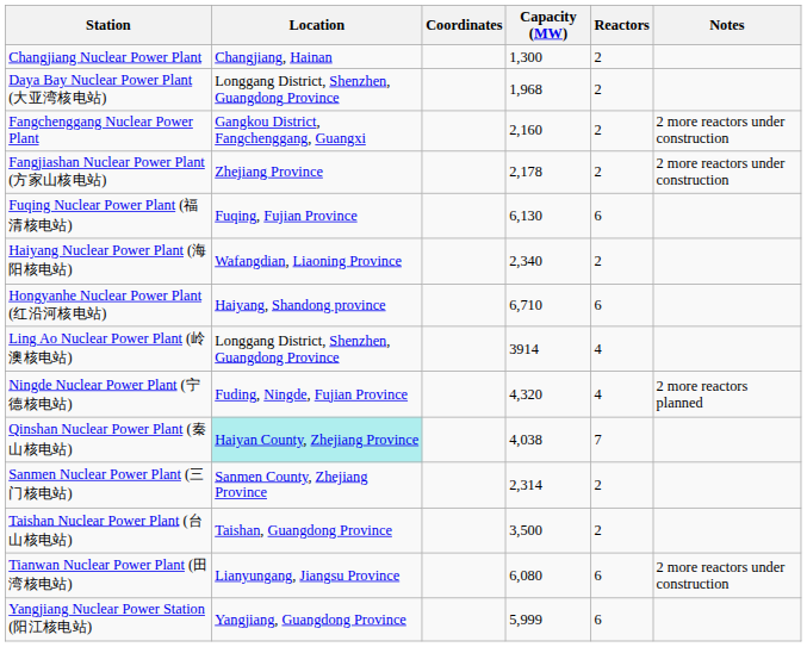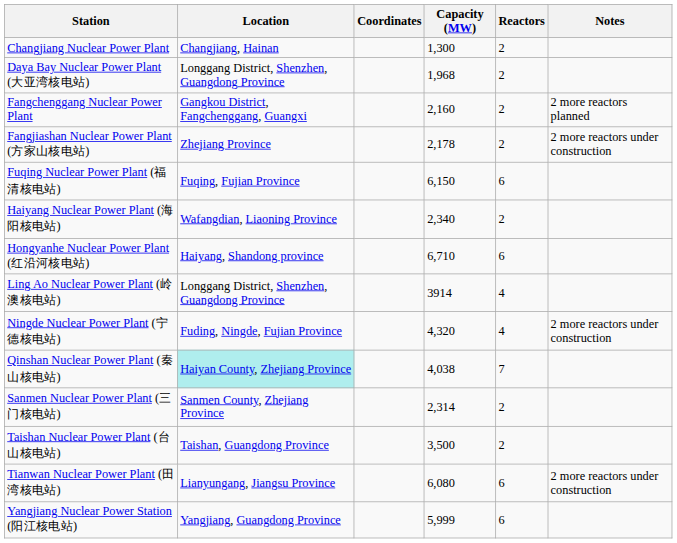 <table class="wikitable sortable">
 <tr>
 <th>Station</th>
 <th>Location</th>
 <th>Coordinates</th>
 <th>Capacity (<a href='#'>MW</a>)</th>
 <th>Reactors</th>
 <th>Notes</th>
 </tr>
 <tr>
 <td><a href='#'>Changjiang Nuclear Power Plant</a></td>
 <td><a href='#'>Changjiang</a>, <a href='#'>Hainan</a></td>
 <td></td>
 <td>1,300</td>
 <td>2</td>
 <td></td>
 </tr>
 <tr>
 <td><a href='#'>Daya Bay Nuclear Power Plant</a> (大亚湾核电站)</td>
 <td>Longgang District, <a href='#'>Shenzhen</a>, <a href='#'>Guangdong Province</a></td>
 <td></td>
 <td>1,968</td>
 <td>2</td>
 <td></td>
 </tr>
 <tr>
 <td><a href='#'>Fangchenggang Nuclear Power Plant</a></td>
 <td><a href='#'>Gangkou District</a>, <a href='#'>Fangchenggang</a>, <a href='#'>Guangxi</a></td>
 <td></td>
 <td>2,160</td>
 <td>2</td>
-<td>2 more reactors under construction</td>
+<td>2 more reactors planned</td>
 </tr>
 <tr>
 <td><a href='#'>Fangjiashan Nuclear Power Plant</a> (方家山核电站)</td>
 <td><a href='#'>Zhejiang Province</a></td>
 <td></td>
 <td>2,178</td>
 <td>2</td>
 <td>2 more reactors under construction</td>
 </tr>
 <tr>
 <td><a href='#'>Fuqing Nuclear Power Plant</a> (福清核电站)</td>
 <td><a href='#'>Fuqing</a>, <a href='#'>Fujian Province</a></td>
 <td></td>
-<td>6,130</td>
+<td>6,150</td>
 <td>6</td>
 <td></td>
 </tr>
 <tr>
 <td><a href='#'>Haiyang Nuclear Power Plant</a> (海阳核电站)</td>
 <td><a href='#'>Wafangdian</a>, <a href='#'>Liaoning Province</a></td>
 <td></td>
 <td>2,340</td>
 <td>2</td>
 <td></td>
 </tr>
 <tr>
 <td><a href='#'>Hongyanhe Nuclear Power Plant</a> (红沿河核电站)</td>
 <td><a href='#'>Haiyang</a>, <a href='#'>Shandong province</a></td>
 <td></td>
 <td>6,710</td>
 <td>6</td>
 <td></td>
 </tr>
 <tr>
 <td><a href='#'>Ling Ao Nuclear Power Plant</a> (岭澳核电站)</td>
 <td>Longgang District, <a href='#'>Shenzhen</a>, <a href='#'>Guangdong Province</a></td>
 <td></td>
 <td>3914</td>
 <td>4</td>
 <td></td>
 </tr>
 <tr>
 <td><a href='#'>Ningde Nuclear Power Plant</a> (宁德核电站)</td>
 <td><a href='#'>Fuding</a>, <a href='#'>Ningde</a>, <a href='#'>Fujian Province</a></td>
 <td></td>
 <td>4,320</td>
 <td>4</td>
-<td>2 more reactors planned</td>
+<td>2 more reactors under construction</td>
 </tr>
 <tr>
 <td><a href='#'>Qinshan Nuclear Power Plant</a> (秦山核电站)</td>
 <td style="background: paleturquoise;"><a href='#'>Haiyan County</a>, <a href='#'>Zhejiang Province</a></td>
 <td></td>
 <td>4,038</td>
 <td>7</td>
 <td></td>
 </tr>
 <tr>
 <td><a href='#'>Sanmen Nuclear Power Plant</a> (三门核电站)</td>
 <td><a href='#'>Sanmen County</a>, <a href='#'>Zhejiang Province</a></td>
 <td></td>
 <td>2,314</td>
 <td>2</td>
 <td></td>
 </tr>
 <tr>
 <td><a href='#'>Taishan Nuclear Power Plant</a> (台山核电站)</td>
 <td><a href='#'>Taishan</a>, <a href='#'>Guangdong Province</a></td>
 <td></td>
 <td>3,500</td>
 <td>2</td>
 <td></td>
 </tr>
 <tr>
 <td><a href='#'>Tianwan Nuclear Power Plant</a> (田湾核电站)</td>
 <td><a href='#'>Lianyungang</a>, <a href='#'>Jiangsu Province</a></td>
 <td></td>
 <td>6,080</td>
 <td>6</td>
 <td>2 more reactors under construction</td>
 </tr>
 <tr>
 <td><a href='#'>Yangjiang Nuclear Power Station</a> (阳江核电站)</td>
 <td><a href='#'>Yangjiang</a>, <a href='#'>Guangdong Province</a></td>
 <td></td>
 <td>5,999</td>
 <td>6</td>
 <td></td>
 </tr>
 </table>
